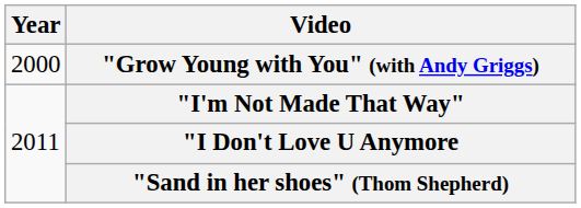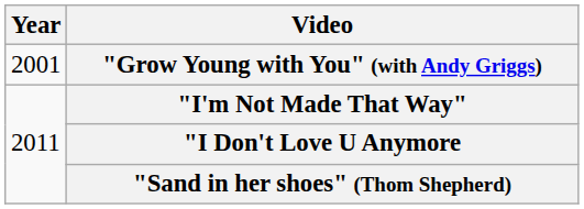 <table class="wikitable plainrowheaders">
 <tr>
 <th>Year</th>
 <th style="width:20em;">Video</th>
 </tr>
 <tr>
-<td>2000</td>
+<td>2001</td>
 <th scope="row">"Grow Young with You" <small>(with <a href='#'>Andy Griggs</a>)</small></th>
 </tr>
 <tr>
 <td rowspan="3">2011</td>
 <th scope="row">"I'm Not Made That Way"</th>
 </tr>
 <tr>
 <th scope="row">"I Don't Love U Anymore</th>
 </tr>
 <tr>
 <th scope="row">"Sand in her shoes" <small>(Thom Shepherd)</small></th>
 </tr>
 </table>
